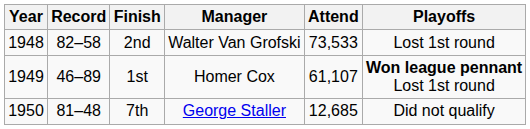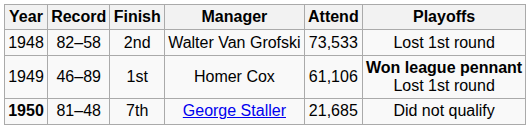 <table class="wikitable">
 <tr style="background: #F2F2F2;">
 <th>Year</th>
 <th>Record</th>
 <th>Finish</th>
 <th>Manager</th>
 <th>Attend</th>
 <th>Playoffs</th>
 </tr>
 <tr align=center>
 <td>1948</td>
 <td>82–58</td>
 <td>2nd</td>
 <td>Walter Van Grofski</td>
 <td>73,533</td>
 <td>Lost 1st round</td>
 </tr>
 <tr align=center>
 <td>1949</td>
 <td>46–89</td>
 <td>1st</td>
 <td>Homer Cox</td>
-<td>61,107</td>
+<td>61,106</td>
 <td><strong>Won league pennant</strong><br>Lost 1st round</td>
 </tr>
 <tr align=center>
-<td>1950</td>
+<td><strong>1950</strong></td>
 <td>81–48</td>
 <td>7th</td>
 <td><a href='#'>George Staller</a></td>
-<td>12,685</td>
+<td>21,685</td>
 <td>Did not qualify</td>
 </tr>
 <tr align=center>
 </tr>
 </table>
